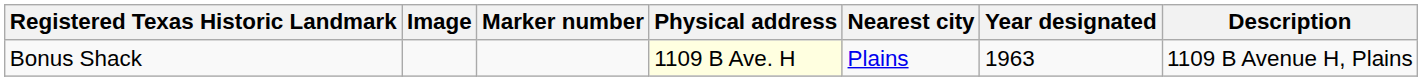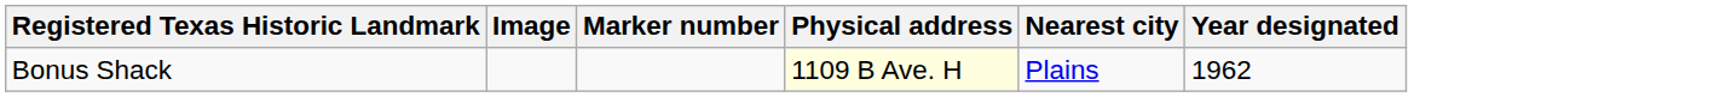 <table class="wikitable sortable">
 <tr>
 <th>Registered Texas Historic Landmark</th>
 <th>Image</th>
 <th>Marker number</th>
 <th>Physical address</th>
 <th>Nearest city</th>
 <th>Year designated</th>
-<th>Description</th>
 </tr>
 <tr>
 <td>Bonus Shack</td>
 <td></td>
 <td></td>
 <td style="background: lightyellow;">1109 B Ave. H<br></td>
 <td><a href='#'>Plains</a></td>
-<td>1963</td>
-<td>1109 B Avenue H, Plains</td>
+<td>1962</td>
 </tr>
 </table>
